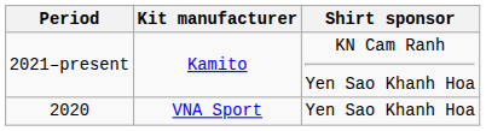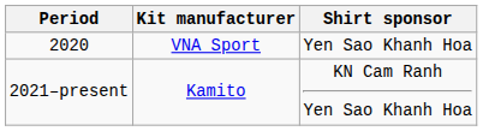 <table class="wikitable" style="text-align: center">
 <tr>
 <th>Period</th>
 <th>Kit manufacturer</th>
 <th>Shirt sponsor</th>
 </tr>
 <tr>
+<td>2020</td>
+<td> <a href='#'>VNA Sport</a></td>
+<td>Yen Sao Khanh Hoa</td>
+</tr>
+<tr>
 <td>2021–present</td>
 <td> <a href='#'>Kamito</a></td>
 <td>KN Cam Ranh<hr>Yen Sao Khanh Hoa</td>
 </tr>
-<tr>
-<td>2020</td>
-<td> <a href='#'>VNA Sport</a></td>
-<td>Yen Sao Khanh Hoa</td>
-</tr>
 </table>
